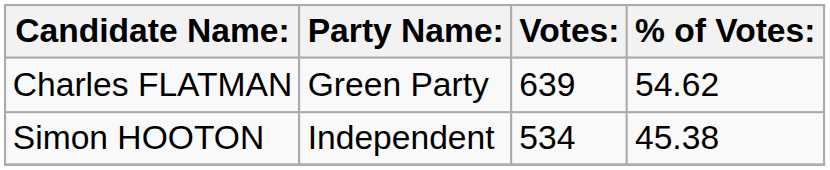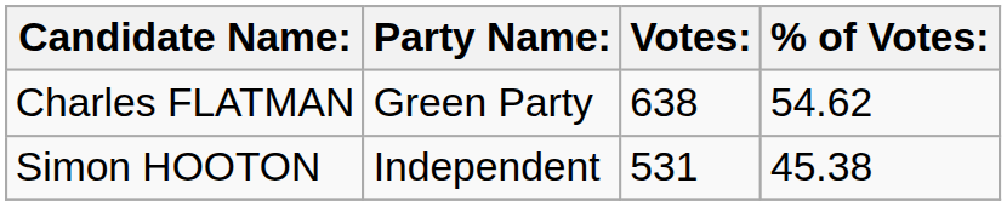 <table class="wikitable">
 <tr>
 <th>Candidate Name:</th>
 <th>Party Name:</th>
 <th>Votes:</th>
 <th>% of Votes:</th>
 </tr>
 <tr>
 <td>Charles FLATMAN</td>
 <td>Green Party</td>
-<td>639</td>
+<td>638</td>
 <td>54.62</td>
 </tr>
 <tr>
 <td>Simon HOOTON</td>
 <td>Independent</td>
-<td>534</td>
+<td>531</td>
 <td>45.38</td>
 </tr>
 <tr>
 </tr>
 </table>
